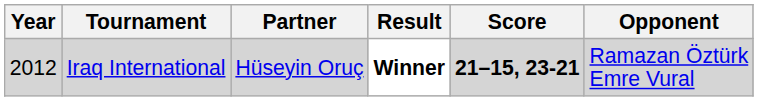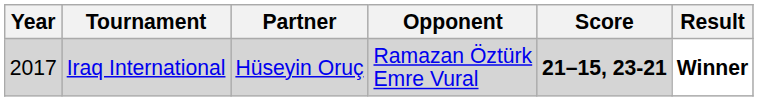 <table class="sortable wikitable" style="font-size: 90%;">
 <tr>
 <th>Year</th>
 <th>Tournament</th>
 <th>Partner</th>
+<th>Opponent</th>
+<th>Score</th>
 <th>Result</th>
-<th>Score</th>
-<th>Opponent</th>
 </tr>
 <tr style="background:#D5D5D5">
-<td align="center">2012</td>
+<td align="center">2017</td>
 <td align="left"><a href='#'>Iraq International</a></td>
 <td align="left"> <a href='#'>Hüseyin Oruç</a></td>
+<td align="left"> <a href='#'>Ramazan Öztürk</a><br> <a href='#'>Emre Vural</a></td>
+<td align="left"><strong>21–15, 23-21</strong></td>
 <td style="text-align:left; background:white"> <strong>Winner</strong></td>
-<td align="left"><strong>21–15, 23-21</strong></td>
-<td align="left"> <a href='#'>Ramazan Öztürk</a><br> <a href='#'>Emre Vural</a></td>
 </tr>
 </table>
